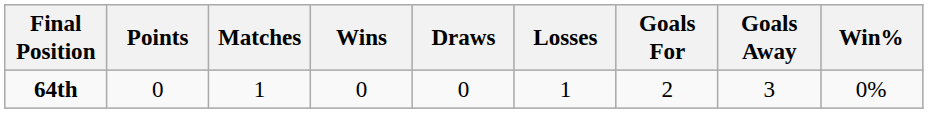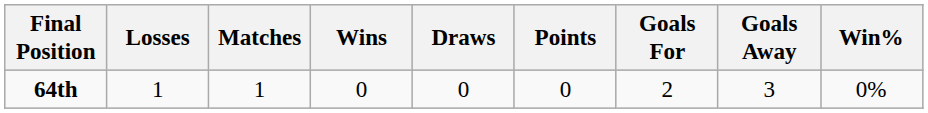 <table class="wikitable" style="font-size: 95%; text-align: center;">
 <tr>
 <th width=60>Final Position</th>
-<th width=60>Points</th>
+<th width=60>Losses</th>
 <th width=60>Matches</th>
 <th width=60>Wins</th>
 <th width=60>Draws</th>
-<th width=60>Losses</th>
+<th width=60>Points</th>
 <th width=60>Goals For</th>
 <th width=60>Goals Away</th>
 <th width=60>Win%</th>
 </tr>
 <tr>
 <td><strong>64th</strong></td>
-<td>0</td>
+<td>1</td>
 <td>1</td>
 <td>0</td>
 <td>0</td>
-<td>1</td>
+<td>0</td>
 <td>2</td>
 <td>3</td>
 <td>0%</td>
 </tr>
 </table>
